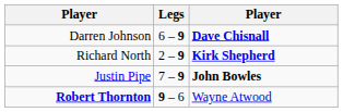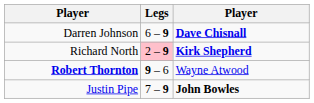 <table class=wikitable style="text-align:center">
 <tr>
 <th width=177>Player</th>
 <th width=36>Legs</th>
 <th width=177>Player</th>
 </tr>
 <tr align=left>
 <td align=right>Darren Johnson </td>
 <td align=center>6 – <strong>9</strong></td>
 <td> <strong><a href='#'>Dave Chisnall</a></strong></td>
 </tr>
 <tr align=left>
 <td align=right>Richard North </td>
-<td align=center>2 – <strong>9</strong></td>
+<td align=center style="background: pink;">2 – <strong>9</strong></td>
 <td> <strong><a href='#'>Kirk Shepherd</a></strong></td>
+</tr>
+<tr align=left>
+<td align=right><strong><a href='#'>Robert Thornton</a></strong> </td>
+<td align=center><strong>9</strong> – 6</td>
+<td> <a href='#'>Wayne Atwood</a></td>
 </tr>
 <tr align=left>
 <td align=right><a href='#'>Justin Pipe</a> </td>
 <td align=center>7 – <strong>9</strong></td>
 <td> <strong>John Bowles</strong></td>
 </tr>
-<tr align=left>
-<td align=right><strong><a href='#'>Robert Thornton</a></strong> </td>
-<td align=center><strong>9</strong> – 6</td>
-<td> <a href='#'>Wayne Atwood</a></td>
-</tr>
 </table>
